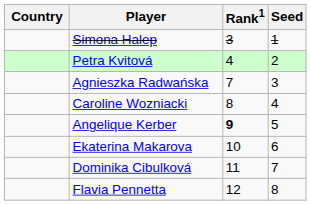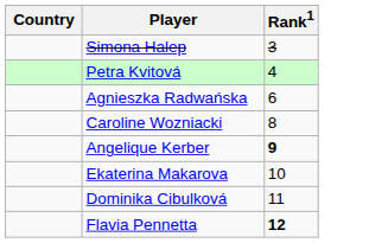 <table class="sortable wikitable">
 <tr>
 <th width=70>Country</th>
 <th width=175>Player</th>
 <th>Rank<sup>1</sup></th>
-<th>Seed</th>
 </tr>
 <tr>
 <td><s></s></td>
 <td><s><a href='#'>Simona Halep</a></s></td>
 <td><s>3</s></td>
-<td><s>1</s></td>
 </tr>
 <tr style="background:#cfc;">
 <td></td>
 <td><a href='#'>Petra Kvitová</a></td>
 <td>4</td>
-<td>2</td>
 </tr>
 <tr>
 <td></td>
 <td><a href='#'>Agnieszka Radwańska</a></td>
-<td>7</td>
-<td>3</td>
+<td>6</td>
 </tr>
 <tr>
 <td></td>
 <td><a href='#'>Caroline Wozniacki</a></td>
 <td>8</td>
-<td>4</td>
 </tr>
 <tr>
 <td></td>
 <td><a href='#'>Angelique Kerber</a></td>
 <td><strong>9</strong></td>
-<td>5</td>
 </tr>
 <tr>
 <td></td>
 <td><a href='#'>Ekaterina Makarova</a></td>
 <td>10</td>
-<td>6</td>
 </tr>
 <tr>
 <td></td>
 <td><a href='#'>Dominika Cibulková</a></td>
 <td>11</td>
-<td>7</td>
 </tr>
 <tr>
 <td></td>
 <td><a href='#'>Flavia Pennetta</a></td>
-<td>12</td>
-<td>8</td>
+<td><strong>12</strong></td>
 </tr>
 </table>
